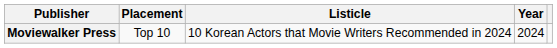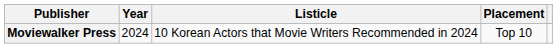 <table class="wikitable plainrowheaders sortable" style="text-align:center">
 <tr>
 <th scope="col">Publisher</th>
+<th scope="col">Year</th>
+<th scope="col">Listicle</th>
 <th scope="col">Placement</th>
-<th scope="col">Listicle</th>
-<th scope="col">Year</th>
 <th scope="col" class="unsortable"></th>
 </tr>
 <tr>
 <th scope="row">Moviewalker Press</th>
+<td>2024</td>
+<td style="text-align:left">10 Korean Actors that Movie Writers Recommended in 2024</td>
 <td>Top 10</td>
-<td style="text-align:left">10 Korean Actors that Movie Writers Recommended in 2024</td>
-<td>2024</td>
 <td></td>
 </tr>
 </table>
